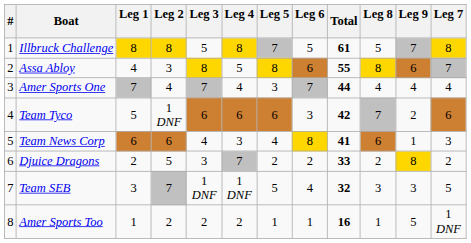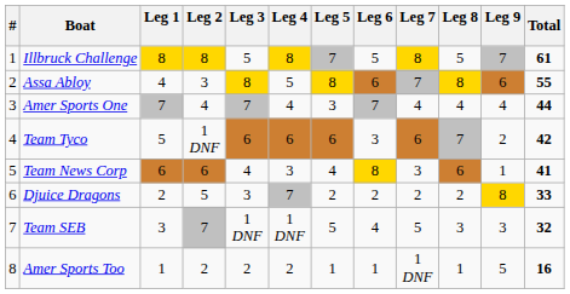 <table class="wikitable" style="text-align: center;">
 <tr>
 <th>#</th>
 <th>Boat</th>
 <th>Leg 1<br><br></th>
 <th>Leg 2<br><br></th>
 <th>Leg 3<br><br></th>
 <th>Leg 4<br><br></th>
 <th>Leg 5<br><br></th>
 <th>Leg 6<br><br></th>
-<th>Total</th>
+<th>Leg 7<br><br></th>
 <th>Leg 8<br><br></th>
 <th>Leg 9<br><br></th>
-<th>Leg 7<br><br></th>
+<th>Total</th>
 </tr>
 <tr>
 <td>1</td>
 <td align=left><em><a href='#'>Illbruck Challenge</a></em></td>
 <td style="background-color: gold;">8</td>
 <td style="background-color: gold;">8</td>
 <td>5</td>
 <td style="background-color: gold;">8</td>
 <td style="background-color: silver;">7</td>
 <td>5</td>
-<td><strong>61</strong></td>
+<td style="background-color: gold;">8</td>
 <td>5</td>
 <td style="background-color: silver;">7</td>
-<td style="background-color: gold;">8</td>
+<td><strong>61</strong></td>
 </tr>
 <tr>
 <td>2</td>
 <td align=left><em><a href='#'>Assa Abloy</a></em></td>
 <td>4</td>
 <td>3</td>
 <td style="background-color: gold;">8</td>
 <td>5</td>
 <td style="background-color: gold;">8</td>
 <td style="background-color: #cd7f32;">6</td>
-<td><strong>55</strong></td>
+<td style="background-color: silver;">7</td>
 <td style="background-color: gold;">8</td>
 <td style="background-color: #cd7f32;">6</td>
-<td style="background-color: silver;">7</td>
+<td><strong>55</strong></td>
 </tr>
 <tr>
 <td>3</td>
 <td align=left><em><a href='#'>Amer Sports One</a></em></td>
 <td style="background-color: silver;">7</td>
 <td>4</td>
 <td style="background-color: silver;">7</td>
 <td>4</td>
 <td>3</td>
 <td style="background-color: silver;">7</td>
-<td><strong>44</strong></td>
 <td>4</td>
 <td>4</td>
 <td>4</td>
+<td><strong>44</strong></td>
 </tr>
 <tr>
 <td>4</td>
 <td align=left><em><a href='#'>Team Tyco</a></em></td>
 <td>5</td>
 <td>1 <br><em>DNF</em></td>
 <td style="background-color: #cd7f32;">6</td>
 <td style="background-color: #cd7f32;">6</td>
 <td style="background-color: #cd7f32;">6</td>
 <td>3</td>
-<td><strong>42</strong></td>
+<td style="background-color: #cd7f32;">6</td>
 <td style="background-color: silver;">7</td>
 <td>2</td>
-<td style="background-color: #cd7f32;">6</td>
+<td><strong>42</strong></td>
 </tr>
 <tr>
 <td>5</td>
 <td align=left><em><a href='#'>Team News Corp</a></em></td>
 <td style="background-color: #cd7f32;">6</td>
 <td style="background-color: #cd7f32;">6</td>
 <td>4</td>
 <td>3</td>
 <td>4</td>
 <td style="background-color: gold;">8</td>
-<td><strong>41</strong></td>
+<td>3</td>
 <td style="background-color: #cd7f32;">6</td>
 <td>1</td>
-<td>3</td>
+<td><strong>41</strong></td>
 </tr>
 <tr>
 <td>6</td>
 <td align=left><em><a href='#'>Djuice Dragons</a></em></td>
 <td>2</td>
 <td>5</td>
 <td>3</td>
 <td style="background-color: silver;">7</td>
 <td>2</td>
 <td>2</td>
-<td><strong>33</strong></td>
+<td>2</td>
 <td>2</td>
 <td style="background-color: gold;">8</td>
-<td>2</td>
+<td><strong>33</strong></td>
 </tr>
 <tr>
 <td>7</td>
 <td align=left><em><a href='#'>Team SEB</a></em></td>
 <td>3</td>
 <td style="background-color: silver;">7</td>
 <td>1 <br><em>DNF</em></td>
 <td>1 <br><em>DNF</em></td>
 <td>5</td>
 <td>4</td>
-<td><strong>32</strong></td>
+<td>5</td>
 <td>3</td>
 <td>3</td>
-<td>5</td>
+<td><strong>32</strong></td>
 </tr>
 <tr>
 <td>8</td>
 <td align=left><em><a href='#'>Amer Sports Too</a></em></td>
 <td>1</td>
 <td>2</td>
 <td>2</td>
 <td>2</td>
 <td>1</td>
 <td>1</td>
-<td><strong>16</strong></td>
+<td>1 <br><em>DNF</em></td>
 <td>1</td>
 <td>5</td>
-<td>1 <br><em>DNF</em></td>
+<td><strong>16</strong></td>
 </tr>
 </table>
